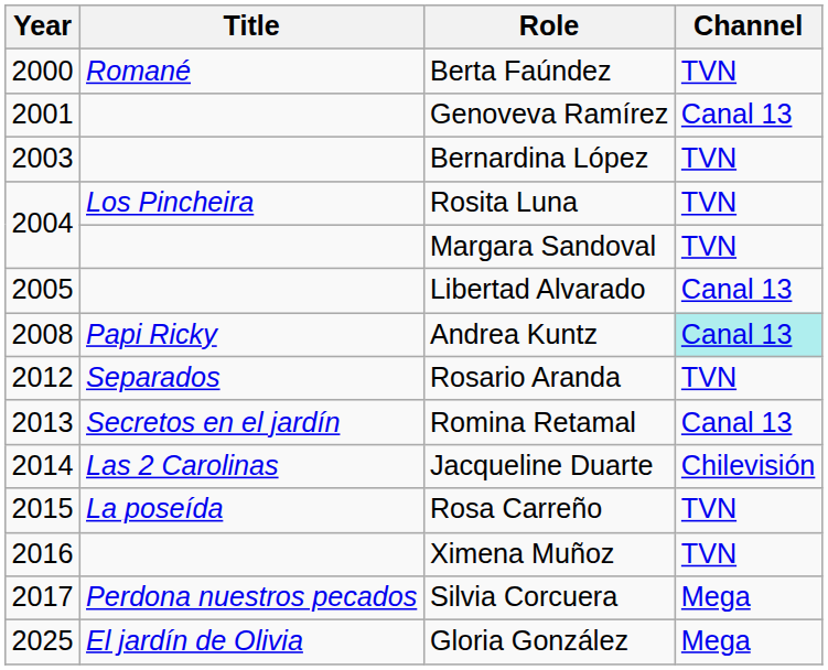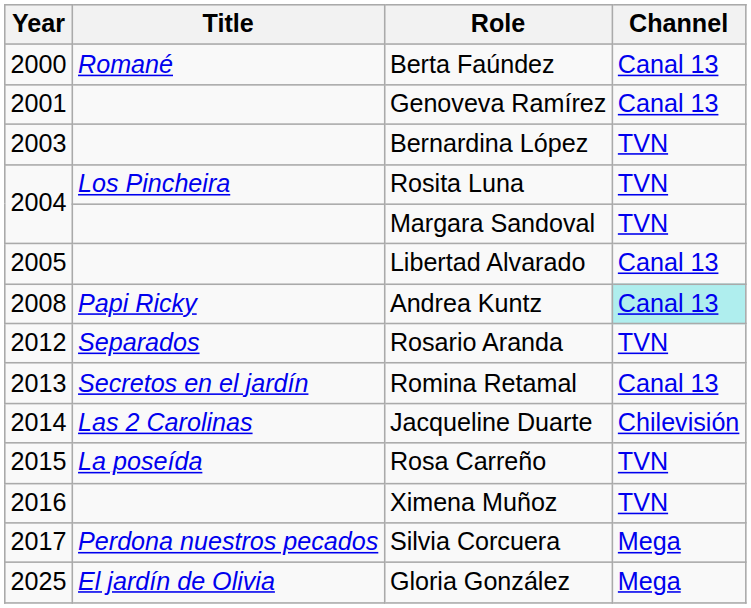 <table class="wikitable">
 <tr>
 <th>Year</th>
 <th>Title</th>
 <th>Role</th>
 <th>Channel</th>
 </tr>
 <tr>
 <td>2000</td>
 <td><em><a href='#'>Romané</a></em></td>
 <td>Berta Faúndez</td>
-<td><a href='#'>TVN</a></td>
+<td><a href='#'>Canal 13</a></td>
 </tr>
 <tr>
 <td>2001</td>
 <td><em></em></td>
 <td>Genoveva Ramírez</td>
 <td><a href='#'>Canal 13</a></td>
 </tr>
 <tr>
 <td>2003</td>
 <td><em></em></td>
 <td>Bernardina López</td>
 <td><a href='#'>TVN</a></td>
 </tr>
 <tr>
 <td rowspan="2">2004</td>
 <td><em><a href='#'>Los Pincheira</a></em></td>
 <td>Rosita Luna</td>
 <td><a href='#'>TVN</a></td>
 </tr>
 <tr>
 <td><em></em></td>
 <td>Margara Sandoval</td>
 <td><a href='#'>TVN</a></td>
 </tr>
 <tr>
 <td>2005</td>
 <td><em></em></td>
 <td>Libertad Alvarado</td>
 <td><a href='#'>Canal 13</a></td>
 </tr>
 <tr>
 <td>2008</td>
 <td><em><a href='#'>Papi Ricky</a></em></td>
 <td>Andrea Kuntz</td>
 <td style="background: paleturquoise;"><a href='#'>Canal 13</a></td>
 </tr>
 <tr>
 <td>2012</td>
 <td><em><a href='#'>Separados</a></em></td>
 <td>Rosario Aranda</td>
 <td><a href='#'>TVN</a></td>
 </tr>
 <tr>
 <td>2013</td>
 <td><em><a href='#'>Secretos en el jardín</a></em></td>
 <td>Romina Retamal</td>
 <td><a href='#'>Canal 13</a></td>
 </tr>
 <tr>
 <td>2014</td>
 <td><em><a href='#'>Las 2 Carolinas</a></em></td>
 <td>Jacqueline Duarte</td>
 <td><a href='#'>Chilevisión</a></td>
 </tr>
 <tr>
 <td>2015</td>
 <td><em><a href='#'>La poseída</a></em></td>
 <td>Rosa Carreño</td>
 <td><a href='#'>TVN</a></td>
 </tr>
 <tr>
 <td>2016</td>
 <td><em></em></td>
 <td>Ximena Muñoz</td>
 <td><a href='#'>TVN</a></td>
 </tr>
 <tr>
 <td>2017</td>
 <td><em><a href='#'>Perdona nuestros pecados</a></em></td>
 <td>Silvia Corcuera</td>
 <td><a href='#'>Mega</a></td>
 </tr>
 <tr>
 <td>2025</td>
 <td><em><a href='#'>El jardín de Olivia</a></em></td>
 <td>Gloria González</td>
 <td><a href='#'>Mega</a></td>
 </tr>
 </table>
